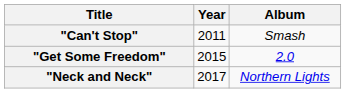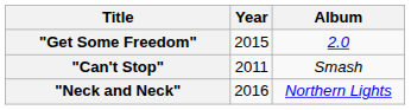 <table class="wikitable plainrowheaders" style="text-align:center;">
 <tr>
 <th scope="col" style="width:14em;">Title</th>
 <th scope="col">Year</th>
 <th scope="col" style="width:8em;">Album</th>
 </tr>
 <tr>
+<th scope="row">"Get Some Freedom"<br></th>
+<td>2015</td>
+<td><em><a href='#'>2.0</a></em></td>
+</tr>
+<tr>
 <th scope="row">"Can't Stop"<br></th>
 <td>2011</td>
 <td><em>Smash</em></td>
 </tr>
 <tr>
-<th scope="row">"Get Some Freedom"<br></th>
-<td>2015</td>
-<td><em><a href='#'>2.0</a></em></td>
-</tr>
-<tr>
 <th scope="row">"Neck and Neck"<br></th>
-<td>2017</td>
+<td>2016</td>
 <td><em><a href='#'>Northern Lights</a></em></td>
 </tr>
 </table>
